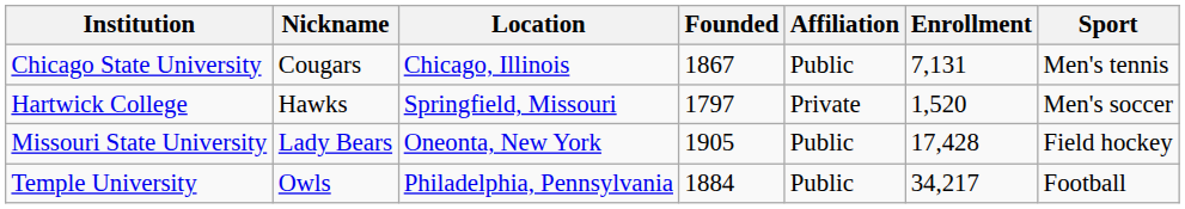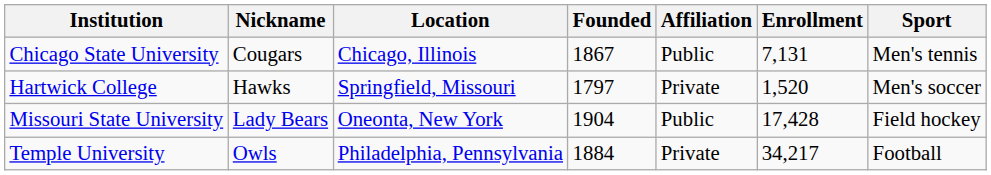 <table class="wikitable">
 <tr>
 <th>Institution</th>
 <th>Nickname</th>
 <th>Location</th>
 <th>Founded</th>
 <th>Affiliation</th>
 <th>Enrollment</th>
 <th>Sport</th>
 </tr>
 <tr>
 <td><a href='#'>Chicago State University</a></td>
 <td>Cougars</td>
 <td><a href='#'>Chicago, Illinois</a></td>
 <td>1867</td>
 <td>Public</td>
 <td>7,131</td>
 <td>Men's tennis</td>
 </tr>
 <tr>
 <td><a href='#'>Hartwick College</a></td>
 <td>Hawks</td>
 <td><a href='#'>Springfield, Missouri</a></td>
 <td>1797</td>
 <td>Private</td>
 <td>1,520</td>
 <td>Men's soccer</td>
 </tr>
 <tr>
 <td><a href='#'>Missouri State University</a></td>
 <td><a href='#'>Lady Bears</a></td>
 <td><a href='#'>Oneonta, New York</a></td>
-<td>1905</td>
+<td>1904</td>
 <td>Public</td>
 <td>17,428</td>
 <td>Field hockey</td>
 </tr>
 <tr>
 <td><a href='#'>Temple University</a></td>
 <td><a href='#'>Owls</a></td>
 <td><a href='#'>Philadelphia, Pennsylvania</a></td>
 <td>1884</td>
-<td>Public</td>
+<td>Private</td>
 <td>34,217</td>
 <td>Football</td>
 </tr>
 </table>
